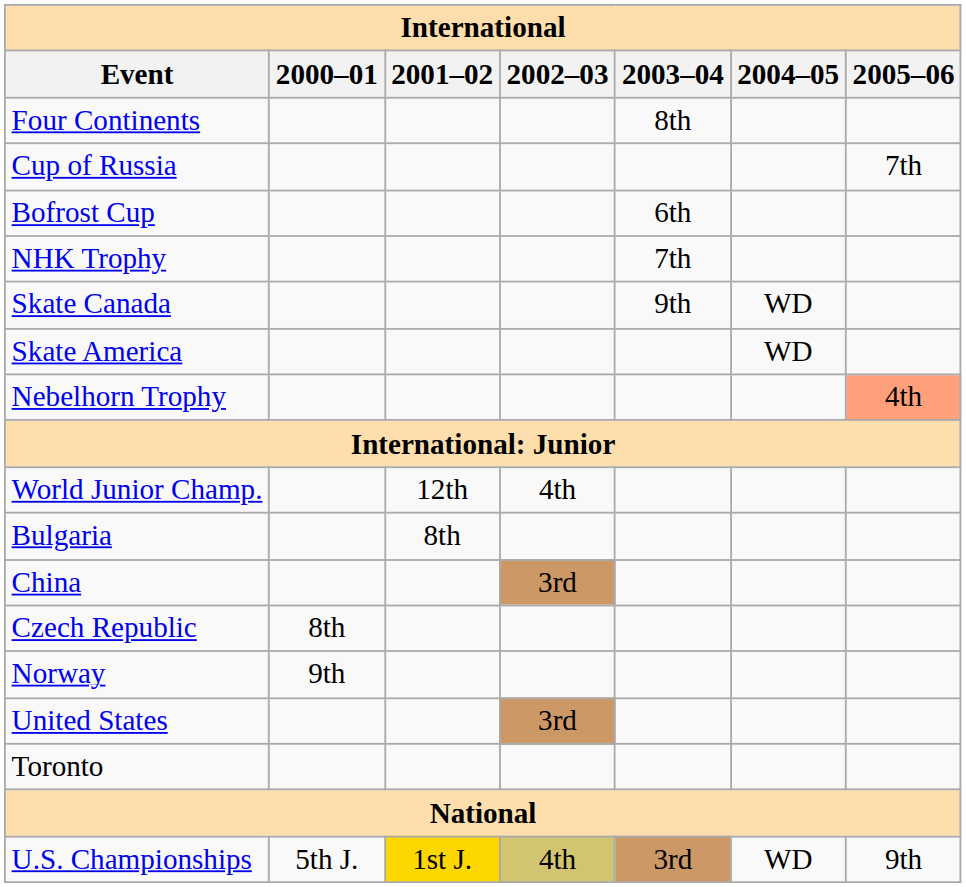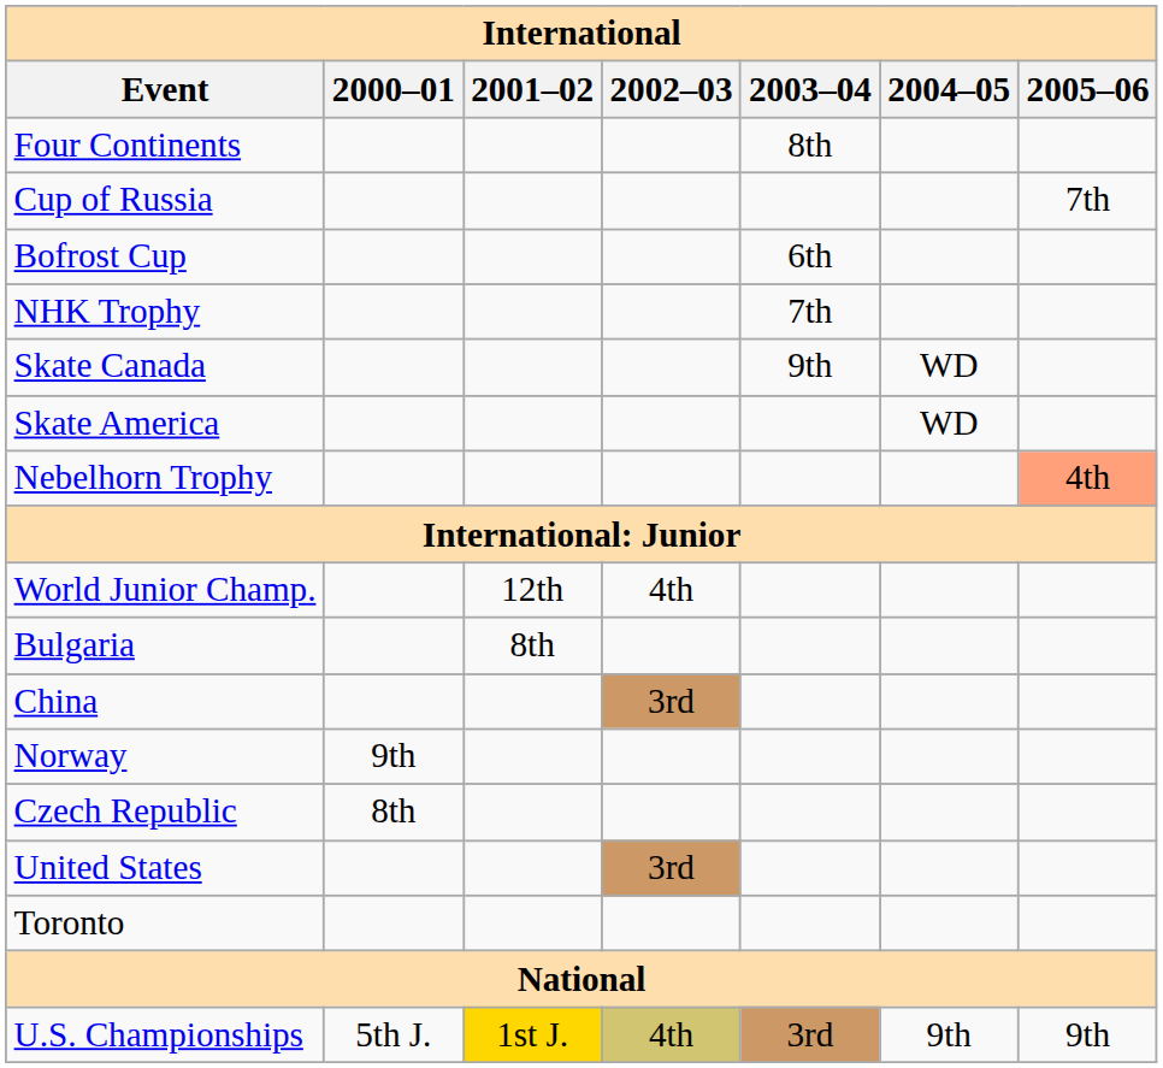 <table class="wikitable" style="text-align:center">
 <tr>
 <th colspan="7" style="background-color: #ffdead; " align="center"><strong>International</strong></th>
 </tr>
 <tr>
 <th>Event</th>
 <th>2000–01</th>
 <th>2001–02</th>
 <th>2002–03</th>
 <th>2003–04</th>
 <th>2004–05</th>
 <th>2005–06</th>
 </tr>
 <tr>
 <td align=left><a href='#'>Four Continents</a></td>
 <td></td>
 <td></td>
 <td></td>
 <td>8th</td>
 <td></td>
 <td></td>
 </tr>
 <tr>
 <td align=left> <a href='#'>Cup of Russia</a></td>
 <td></td>
 <td></td>
 <td></td>
 <td></td>
 <td></td>
 <td>7th</td>
 </tr>
 <tr>
 <td align=left> <a href='#'>Bofrost Cup</a></td>
 <td></td>
 <td></td>
 <td></td>
 <td>6th</td>
 <td></td>
 <td></td>
 </tr>
 <tr>
 <td align=left> <a href='#'>NHK Trophy</a></td>
 <td></td>
 <td></td>
 <td></td>
 <td>7th</td>
 <td></td>
 <td></td>
 </tr>
 <tr>
 <td align=left> <a href='#'>Skate Canada</a></td>
 <td></td>
 <td></td>
 <td></td>
 <td>9th</td>
 <td>WD</td>
 <td></td>
 </tr>
 <tr>
 <td align=left> <a href='#'>Skate America</a></td>
 <td></td>
 <td></td>
 <td></td>
 <td></td>
 <td>WD</td>
 <td></td>
 </tr>
 <tr>
 <td align=left><a href='#'>Nebelhorn Trophy</a></td>
 <td></td>
 <td></td>
 <td></td>
 <td></td>
 <td></td>
 <td style="background: lightsalmon;">4th</td>
 </tr>
 <tr>
 <th colspan="7" style="background-color: #ffdead; " align="center"><strong>International: Junior</strong></th>
 </tr>
 <tr>
 <td align=left><a href='#'>World Junior Champ.</a></td>
 <td></td>
 <td>12th</td>
 <td>4th</td>
 <td></td>
 <td></td>
 <td></td>
 </tr>
 <tr>
 <td align=left> <a href='#'>Bulgaria</a></td>
 <td></td>
 <td>8th</td>
 <td></td>
 <td></td>
 <td></td>
 <td></td>
 </tr>
 <tr>
 <td align=left> <a href='#'>China</a></td>
 <td></td>
 <td></td>
 <td bgcolor=cc9966>3rd</td>
 <td></td>
 <td></td>
 <td></td>
 </tr>
 <tr>
-<td align=left> <a href='#'>Czech Republic</a></td>
-<td>8th</td>
+<td align=left> <a href='#'>Norway</a></td>
+<td>9th</td>
 <td></td>
 <td></td>
 <td></td>
 <td></td>
 <td></td>
 </tr>
 <tr>
-<td align=left> <a href='#'>Norway</a></td>
-<td>9th</td>
+<td align=left> <a href='#'>Czech Republic</a></td>
+<td>8th</td>
 <td></td>
 <td></td>
 <td></td>
 <td></td>
 <td></td>
 </tr>
 <tr>
 <td align=left> <a href='#'>United States</a></td>
 <td></td>
 <td></td>
 <td bgcolor=cc9966>3rd</td>
 <td></td>
 <td></td>
 <td></td>
 </tr>
 <tr>
 <td align=left> Toronto</td>
 <td></td>
 <td></td>
 <td></td>
 <td></td>
 <td></td>
 <td></td>
 </tr>
 <tr>
 <th colspan="7" style="background-color: #ffdead; " align="center"><strong>National</strong></th>
 </tr>
 <tr>
 <td align=left><a href='#'>U.S. Championships</a></td>
 <td>5th J.</td>
 <td bgcolor=gold>1st J.</td>
 <td bgcolor=d1c571>4th</td>
 <td bgcolor=cc9966>3rd</td>
-<td>WD</td>
+<td>9th</td>
 <td>9th</td>
 </tr>
 </table>
